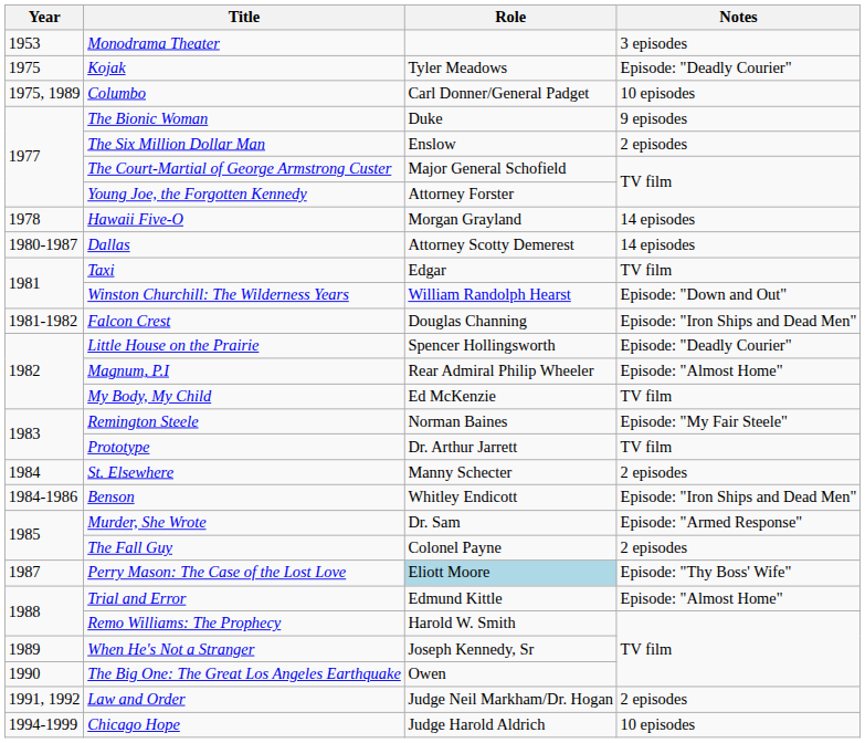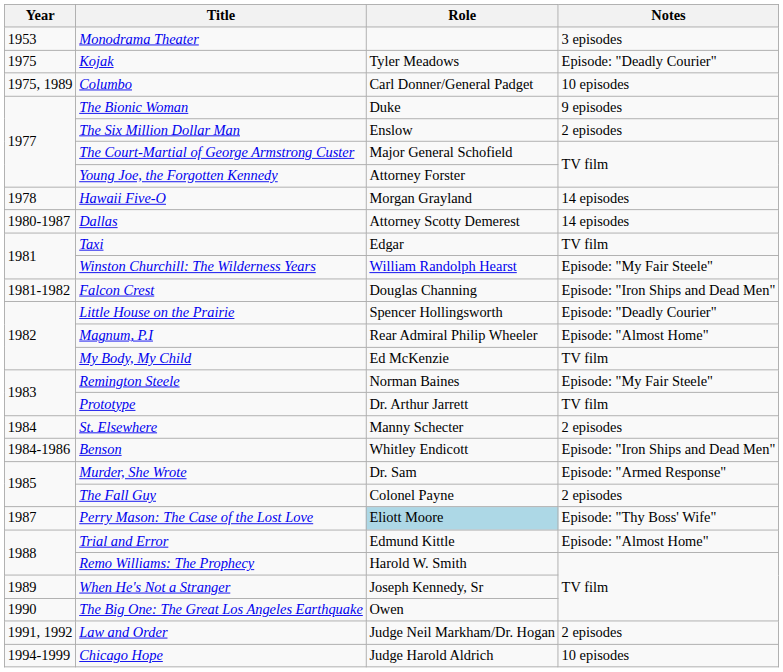 <table class="wikitable">
 <tr>
 <th>Year</th>
 <th>Title</th>
 <th>Role</th>
 <th>Notes</th>
 </tr>
 <tr>
 <td>1953</td>
 <td><em><a href='#'>Monodrama Theater</a></em></td>
 <td></td>
 <td>3 episodes</td>
 </tr>
 <tr>
 <td>1975</td>
 <td><em><a href='#'>Kojak</a></em></td>
 <td>Tyler Meadows</td>
 <td>Episode: "Deadly Courier"</td>
 </tr>
 <tr>
 <td>1975, 1989</td>
 <td><em><a href='#'>Columbo</a></em></td>
 <td>Carl Donner/General Padget</td>
 <td>10 episodes</td>
 </tr>
 <tr>
 <td rowspan="4">1977</td>
 <td><em><a href='#'>The Bionic Woman</a></em></td>
 <td>Duke</td>
 <td>9 episodes</td>
 </tr>
 <tr>
 <td><em><a href='#'>The Six Million Dollar Man</a></em></td>
 <td>Enslow</td>
 <td>2 episodes</td>
 </tr>
 <tr>
 <td><em><a href='#'>The Court-Martial of George Armstrong Custer</a></em></td>
 <td>Major General Schofield</td>
 <td rowspan="2">TV film</td>
 </tr>
 <tr>
 <td><em><a href='#'>Young Joe, the Forgotten Kennedy</a></em></td>
 <td>Attorney Forster</td>
 </tr>
 <tr>
 <td>1978</td>
 <td><em><a href='#'>Hawaii Five-O</a></em></td>
 <td>Morgan Grayland</td>
 <td>14 episodes</td>
 </tr>
 <tr>
 <td>1980-1987</td>
 <td><em><a href='#'>Dallas</a></em></td>
 <td>Attorney Scotty Demerest</td>
 <td>14 episodes</td>
 </tr>
 <tr>
 <td rowspan="2">1981</td>
 <td><em><a href='#'>Taxi</a></em></td>
 <td>Edgar</td>
 <td>TV film</td>
 </tr>
 <tr>
 <td><em><a href='#'>Winston Churchill: The Wilderness Years</a></em></td>
 <td><a href='#'>William Randolph Hearst</a></td>
-<td>Episode: "Down and Out"</td>
+<td>Episode: "My Fair Steele"</td>
 </tr>
 <tr>
 <td>1981-1982</td>
 <td><em><a href='#'>Falcon Crest</a></em></td>
 <td>Douglas Channing</td>
 <td>Episode: "Iron Ships and Dead Men"</td>
 </tr>
 <tr>
 <td rowspan="3">1982</td>
 <td><em><a href='#'>Little House on the Prairie</a></em></td>
 <td>Spencer Hollingsworth</td>
 <td>Episode: "Deadly Courier"</td>
 </tr>
 <tr>
 <td><a href='#'><em>Magnum, P.I</em></a></td>
 <td>Rear Admiral Philip Wheeler</td>
 <td>Episode: "Almost Home"</td>
 </tr>
 <tr>
 <td><em><a href='#'>My Body, My Child</a></em></td>
 <td>Ed McKenzie</td>
 <td>TV film</td>
 </tr>
 <tr>
 <td rowspan="2">1983</td>
 <td><em><a href='#'>Remington Steele</a></em></td>
 <td>Norman Baines</td>
 <td>Episode: "My Fair Steele"</td>
 </tr>
 <tr>
 <td><em><a href='#'>Prototype</a></em></td>
 <td>Dr. Arthur Jarrett</td>
 <td>TV film</td>
 </tr>
 <tr>
 <td>1984</td>
 <td><em><a href='#'>St. Elsewhere</a></em></td>
 <td>Manny Schecter</td>
 <td>2 episodes</td>
 </tr>
 <tr>
 <td>1984-1986</td>
 <td><em><a href='#'>Benson</a></em></td>
 <td>Whitley Endicott</td>
 <td>Episode: "Iron Ships and Dead Men"</td>
 </tr>
 <tr>
 <td rowspan="2">1985</td>
 <td><em><a href='#'>Murder, She Wrote</a></em></td>
 <td>Dr. Sam</td>
 <td>Episode: "Armed Response"</td>
 </tr>
 <tr>
 <td><em><a href='#'>The Fall Guy</a></em></td>
 <td>Colonel Payne</td>
 <td>2 episodes</td>
 </tr>
 <tr>
 <td>1987</td>
 <td><em><a href='#'>Perry Mason: The Case of the Lost Love</a></em></td>
 <td style="background: lightblue;">Eliott Moore</td>
 <td>Episode: "Thy Boss' Wife"</td>
 </tr>
 <tr>
 <td rowspan="2">1988</td>
 <td><em><a href='#'>Trial and Error</a></em></td>
 <td>Edmund Kittle</td>
 <td>Episode: "Almost Home"</td>
 </tr>
 <tr>
 <td><em><a href='#'>Remo Williams: The Prophecy</a></em></td>
 <td>Harold W. Smith</td>
 <td rowspan="3">TV film</td>
 </tr>
 <tr>
 <td>1989</td>
 <td><em><a href='#'>When He's Not a Stranger</a></em></td>
 <td>Joseph Kennedy, Sr</td>
 </tr>
 <tr>
 <td>1990</td>
 <td><em><a href='#'>The Big One: The Great Los Angeles Earthquake</a></em></td>
 <td>Owen</td>
 </tr>
 <tr>
 <td>1991, 1992</td>
 <td><em><a href='#'>Law and Order</a></em></td>
 <td>Judge Neil Markham/Dr. Hogan</td>
 <td>2 episodes</td>
 </tr>
 <tr>
 <td>1994-1999</td>
 <td><em><a href='#'>Chicago Hope</a></em></td>
 <td>Judge Harold Aldrich</td>
 <td>10 episodes</td>
 </tr>
 </table>
